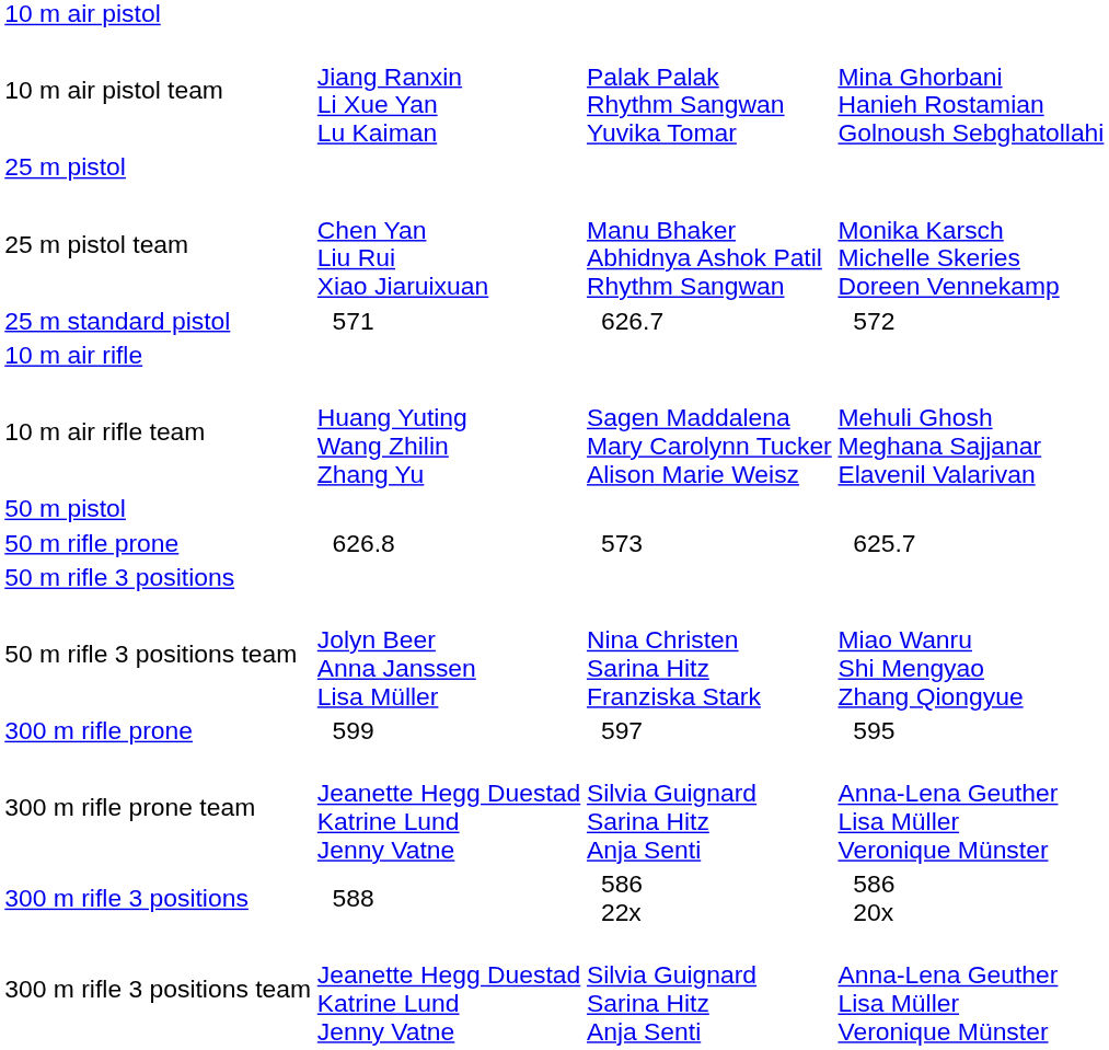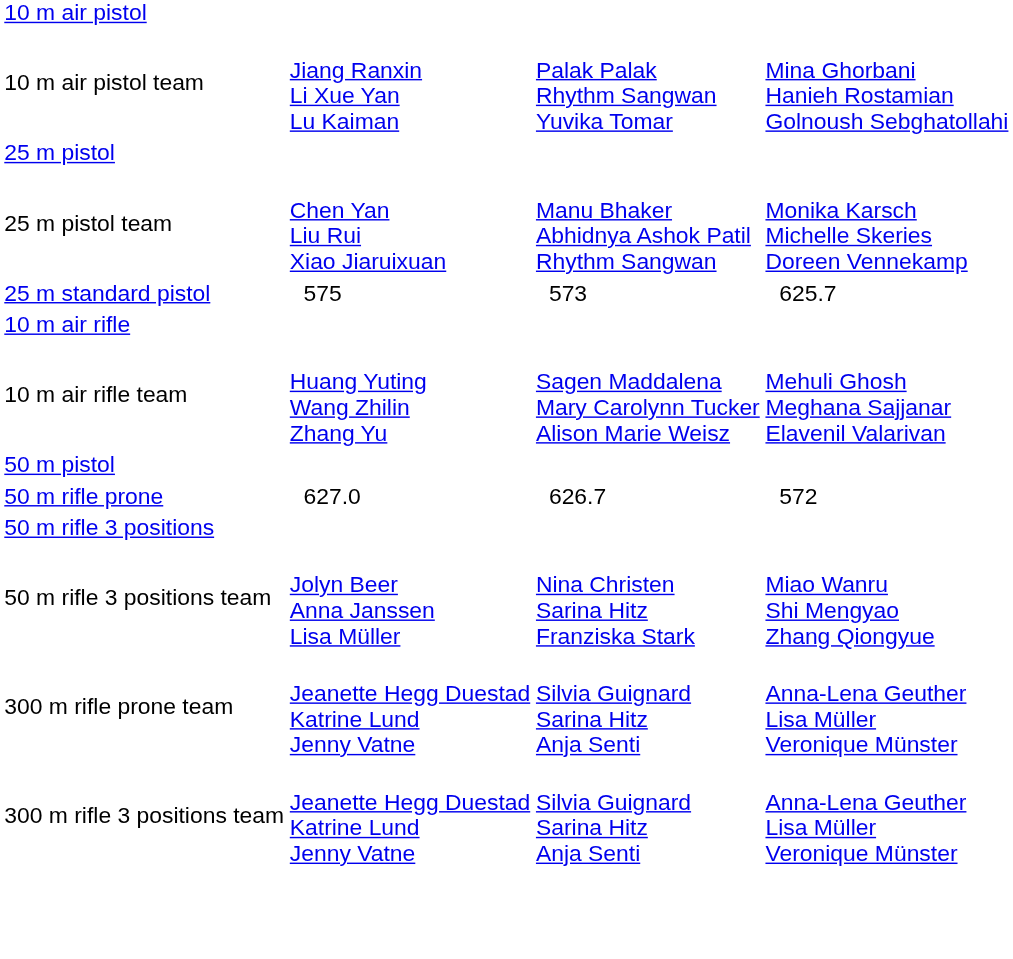 <table>
 <tr>
 <td><a href='#'>10 m air pistol</a></td>
 <td colspan=2></td>
 <td colspan=2></td>
 <td colspan=2></td>
 </tr>
 <tr>
 <td>10 m air pistol team</td>
 <td colspan=2><br><a href='#'>Jiang Ranxin</a><br><a href='#'>Li Xue Yan</a><br><a href='#'>Lu Kaiman</a></td>
 <td colspan=2><br><a href='#'>Palak Palak</a><br><a href='#'>Rhythm Sangwan</a><br><a href='#'>Yuvika Tomar</a></td>
 <td colspan=2><br><a href='#'>Mina Ghorbani</a><br><a href='#'>Hanieh Rostamian</a><br><a href='#'>Golnoush Sebghatollahi</a></td>
 </tr>
 <tr>
 <td><a href='#'>25 m pistol</a></td>
 <td colspan=2></td>
 <td colspan=2></td>
 <td colspan=2></td>
 </tr>
 <tr>
 <td>25 m pistol team</td>
 <td colspan=2><br><a href='#'>Chen Yan</a><br><a href='#'>Liu Rui</a><br><a href='#'>Xiao Jiaruixuan</a></td>
 <td colspan=2><br><a href='#'>Manu Bhaker</a><br><a href='#'>Abhidnya Ashok Patil</a><br><a href='#'>Rhythm Sangwan</a></td>
 <td colspan=2><br><a href='#'>Monika Karsch</a><br><a href='#'>Michelle Skeries</a><br><a href='#'>Doreen Vennekamp</a></td>
 </tr>
 <tr>
 <td><a href='#'>25 m standard pistol</a></td>
 <td></td>
-<td>571</td>
+<td>575</td>
 <td></td>
-<td>626.7</td>
+<td>573</td>
 <td></td>
-<td>572</td>
+<td>625.7</td>
 </tr>
 <tr>
 <td><a href='#'>10 m air rifle</a></td>
 <td colspan=2></td>
 <td colspan=2></td>
 <td colspan=2></td>
 </tr>
 <tr>
 <td>10 m air rifle team</td>
 <td colspan=2><br><a href='#'>Huang Yuting</a><br><a href='#'>Wang Zhilin</a><br><a href='#'>Zhang Yu</a></td>
 <td colspan=2><br><a href='#'>Sagen Maddalena</a><br><a href='#'>Mary Carolynn Tucker</a><br><a href='#'>Alison Marie Weisz</a></td>
 <td colspan=2><br><a href='#'>Mehuli Ghosh</a><br><a href='#'>Meghana Sajjanar</a><br><a href='#'>Elavenil Valarivan</a></td>
 </tr>
 <tr>
 <td><a href='#'>50 m pistol</a></td>
 <td colspan=2></td>
 <td colspan=2></td>
 <td colspan=2></td>
 </tr>
 <tr>
 <td><a href='#'>50 m rifle prone</a></td>
 <td></td>
-<td>626.8</td>
+<td>627.0</td>
 <td></td>
-<td>573</td>
+<td>626.7</td>
 <td></td>
-<td>625.7</td>
+<td>572</td>
 </tr>
 <tr>
 <td><a href='#'>50 m rifle 3 positions</a></td>
 <td colspan=2></td>
 <td colspan=2></td>
 <td colspan=2></td>
 </tr>
 <tr>
 <td>50 m rifle 3 positions team</td>
 <td colspan=2><br><a href='#'>Jolyn Beer</a><br><a href='#'>Anna Janssen</a><br><a href='#'>Lisa Müller</a></td>
 <td colspan=2><br><a href='#'>Nina Christen</a><br><a href='#'>Sarina Hitz</a><br><a href='#'>Franziska Stark</a></td>
 <td colspan=2><br><a href='#'>Miao Wanru</a><br><a href='#'>Shi Mengyao</a><br><a href='#'>Zhang Qiongyue</a></td>
 </tr>
 <tr>
-<td><a href='#'>300 m rifle prone</a></td>
-<td></td>
-<td>599</td>
-<td></td>
-<td>597</td>
-<td></td>
-<td>595</td>
-</tr>
-<tr>
 <td>300 m rifle prone team</td>
 <td colspan=2><br><a href='#'>Jeanette Hegg Duestad</a><br><a href='#'>Katrine Lund</a><br><a href='#'>Jenny Vatne</a></td>
 <td colspan=2><br><a href='#'>Silvia Guignard</a><br><a href='#'>Sarina Hitz</a><br><a href='#'>Anja Senti</a></td>
 <td colspan=2><br><a href='#'>Anna-Lena Geuther</a><br><a href='#'>Lisa Müller</a><br><a href='#'>Veronique Münster</a></td>
-</tr>
-<tr>
-<td><a href='#'>300 m rifle 3 positions</a></td>
-<td></td>
-<td>588</td>
-<td></td>
-<td>586<br>22x</td>
-<td></td>
-<td>586<br>20x</td>
 </tr>
 <tr>
 <td>300 m rifle 3 positions team</td>
 <td colspan=2><br><a href='#'>Jeanette Hegg Duestad</a><br><a href='#'>Katrine Lund</a><br><a href='#'>Jenny Vatne</a></td>
 <td colspan=2><br><a href='#'>Silvia Guignard</a><br><a href='#'>Sarina Hitz</a><br><a href='#'>Anja Senti</a></td>
 <td colspan=2><br><a href='#'>Anna-Lena Geuther</a><br><a href='#'>Lisa Müller</a><br><a href='#'>Veronique Münster</a></td>
 </tr>
 </table>
